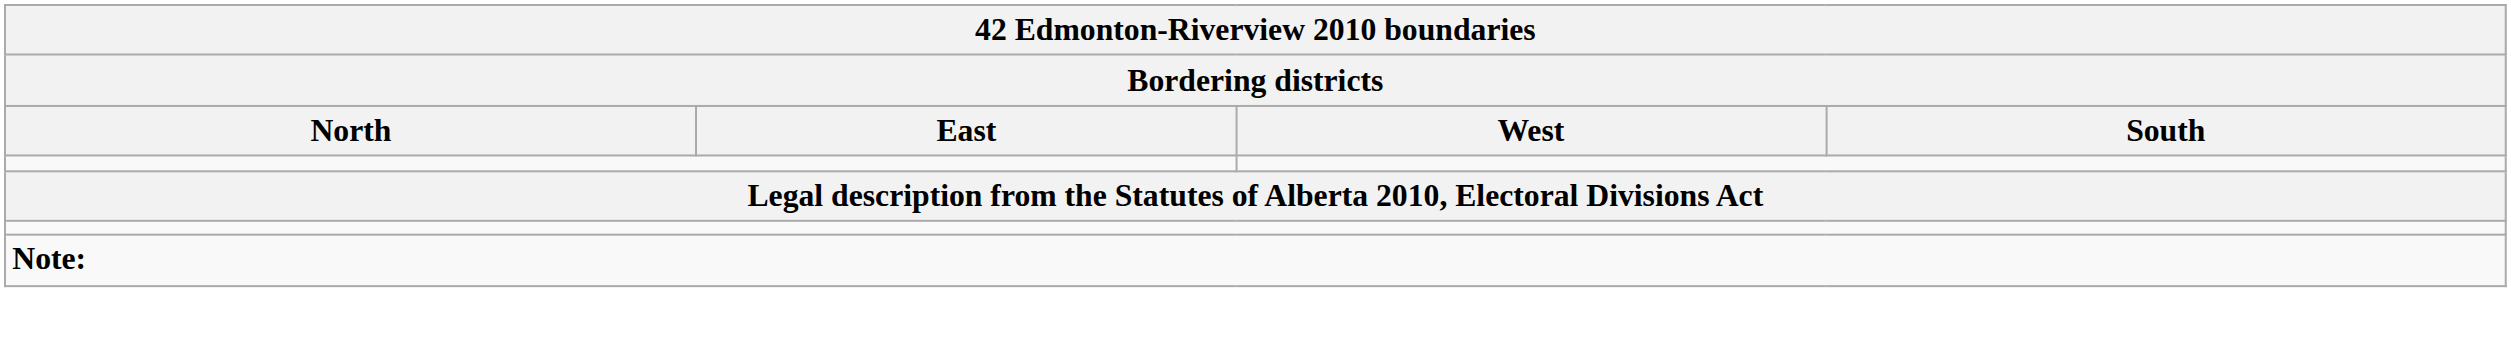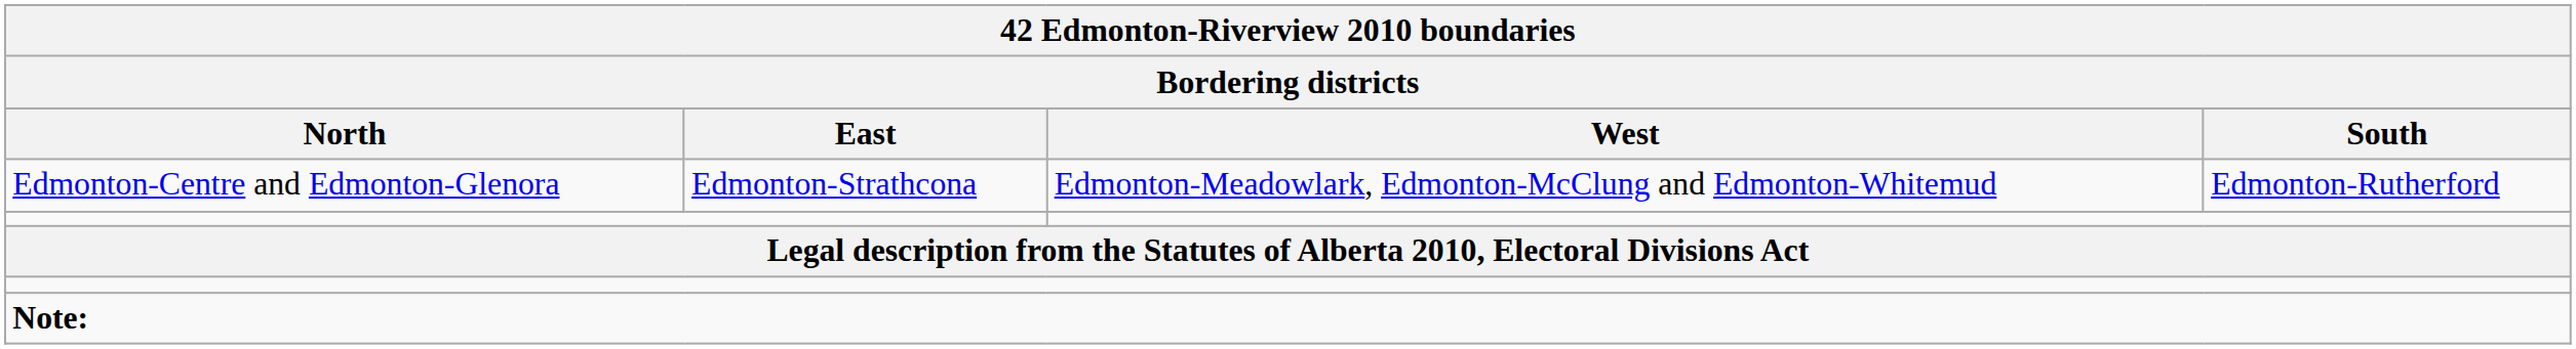 <table class="wikitable collapsible collapsed" style="width:100%;">
 <tr>
 <th colspan=4>42 Edmonton-Riverview 2010 boundaries</th>
 </tr>
 <tr>
 <th colspan=4>Bordering districts</th>
 </tr>
 <tr>
 <th>North</th>
 <th>East</th>
 <th>West</th>
 <th>South</th>
+</tr>
+<tr>
+<td><a href='#'>Edmonton-Centre</a> and <a href='#'>Edmonton-Glenora</a></td>
+<td><a href='#'>Edmonton-Strathcona</a></td>
+<td><a href='#'>Edmonton-Meadowlark</a>, <a href='#'>Edmonton-McClung</a> and <a href='#'>Edmonton-Whitemud</a></td>
+<td><a href='#'>Edmonton-Rutherford</a></td>
 </tr>
 <tr>
 <td colspan=2 align=center></td>
 <td colspan=2 align=center></td>
 </tr>
 <tr>
 <th colspan=4>Legal description from the Statutes of Alberta 2010, Electoral Divisions Act</th>
 </tr>
 <tr>
 <td colspan=4></td>
 </tr>
 <tr>
 <td colspan=4><strong>Note:</strong></td>
 </tr>
 </table>
